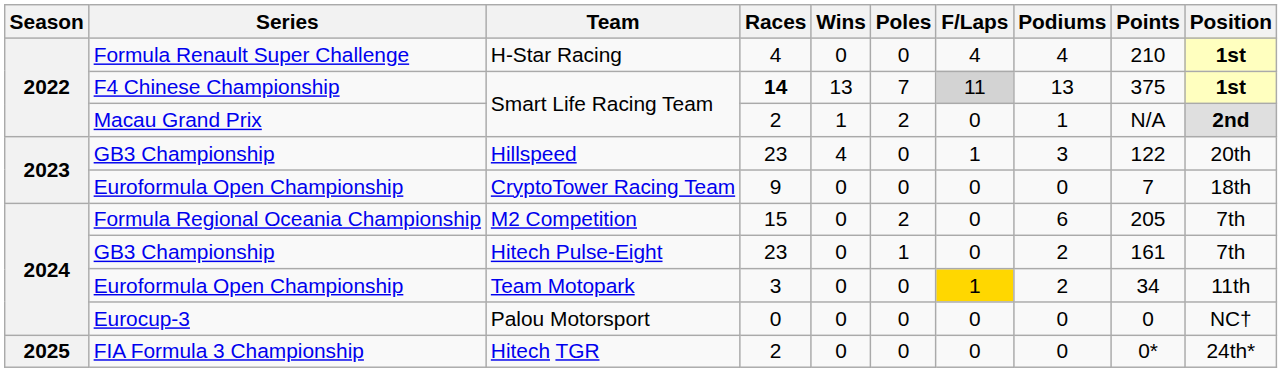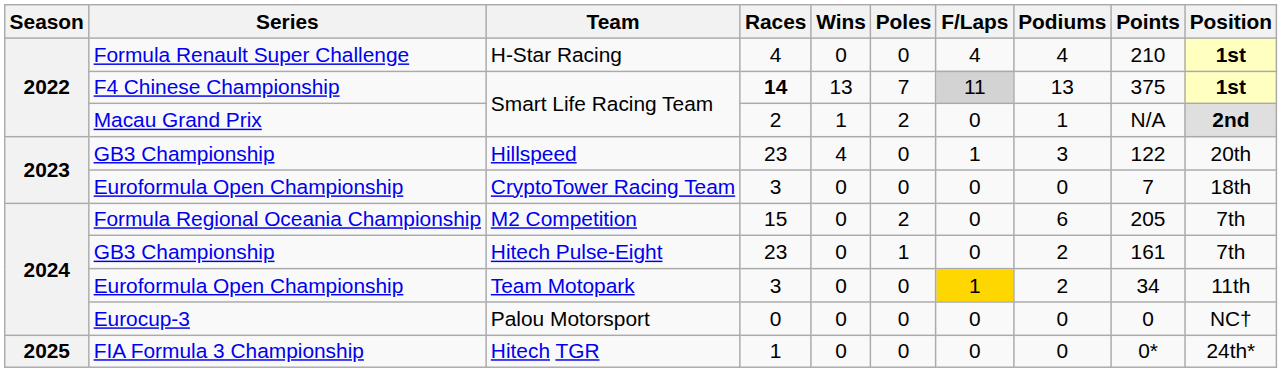 <table class="wikitable" style="font-size: 90%; text-align:center">
 <tr>
 <th>Season</th>
 <th>Series</th>
 <th>Team</th>
 <th>Races</th>
 <th>Wins</th>
 <th>Poles</th>
 <th>F/Laps</th>
 <th>Podiums</th>
 <th>Points</th>
 <th>Position</th>
 </tr>
 <tr>
 <th rowspan="3">2022</th>
 <td align=left><a href='#'>Formula Renault Super Challenge</a></td>
 <td align=left>H-Star Racing</td>
 <td>4</td>
 <td>0</td>
 <td>0</td>
 <td>4</td>
 <td>4</td>
 <td>210</td>
 <td style="background:#FFFFBF;"><strong>1st</strong></td>
 </tr>
 <tr>
 <td align=left><a href='#'>F4 Chinese Championship</a></td>
 <td rowspan="2" align="left">Smart Life Racing Team</td>
 <td><strong>14</strong></td>
 <td>13</td>
 <td>7</td>
 <td style="background: lightgrey;">11</td>
 <td>13</td>
 <td>375</td>
 <td style="background:#FFFFBF;"><strong>1st</strong></td>
 </tr>
 <tr>
 <td align=left><a href='#'>Macau Grand Prix</a></td>
 <td>2</td>
 <td>1</td>
 <td>2</td>
 <td>0</td>
 <td>1</td>
 <td>N/A</td>
 <td style="background:#DFDFDF;"><strong>2nd</strong></td>
 </tr>
 <tr>
 <th rowspan=2>2023</th>
 <td align=left><a href='#'>GB3 Championship</a></td>
 <td align=left><a href='#'>Hillspeed</a></td>
 <td>23</td>
 <td>4</td>
 <td>0</td>
 <td>1</td>
 <td>3</td>
 <td>122</td>
 <td>20th</td>
 </tr>
 <tr>
 <td align=left><a href='#'>Euroformula Open Championship</a></td>
 <td align=left><a href='#'>CryptoTower Racing Team</a></td>
-<td>9</td>
+<td>3</td>
 <td>0</td>
 <td>0</td>
 <td>0</td>
 <td>0</td>
 <td>7</td>
 <td>18th</td>
 </tr>
 <tr>
 <th rowspan="4">2024</th>
 <td align=left><a href='#'>Formula Regional Oceania Championship</a></td>
 <td align=left><a href='#'>M2 Competition</a></td>
 <td>15</td>
 <td>0</td>
 <td>2</td>
 <td>0</td>
 <td>6</td>
 <td>205</td>
 <td>7th</td>
 </tr>
 <tr>
 <td align=left><a href='#'>GB3 Championship</a></td>
 <td align=left><a href='#'>Hitech Pulse-Eight</a></td>
 <td>23</td>
 <td>0</td>
 <td>1</td>
 <td>0</td>
 <td>2</td>
 <td>161</td>
 <td>7th</td>
 </tr>
 <tr>
 <td align=left><a href='#'>Euroformula Open Championship</a></td>
 <td align=left><a href='#'>Team Motopark</a></td>
 <td>3</td>
 <td>0</td>
 <td>0</td>
 <td style="background: gold;">1</td>
 <td>2</td>
 <td>34</td>
 <td>11th</td>
 </tr>
 <tr>
 <td align=left><a href='#'>Eurocup-3</a></td>
 <td align=left>Palou Motorsport</td>
 <td>0</td>
 <td>0</td>
 <td>0</td>
 <td>0</td>
 <td>0</td>
 <td>0</td>
 <td>NC†</td>
 </tr>
 <tr>
 <th>2025</th>
 <td align=left><a href='#'>FIA Formula 3 Championship</a></td>
 <td align=left><a href='#'>Hitech</a> <a href='#'>TGR</a></td>
-<td>2</td>
+<td>1</td>
 <td>0</td>
 <td>0</td>
 <td>0</td>
 <td>0</td>
 <td>0*</td>
 <td>24th*</td>
 </tr>
 </table>
